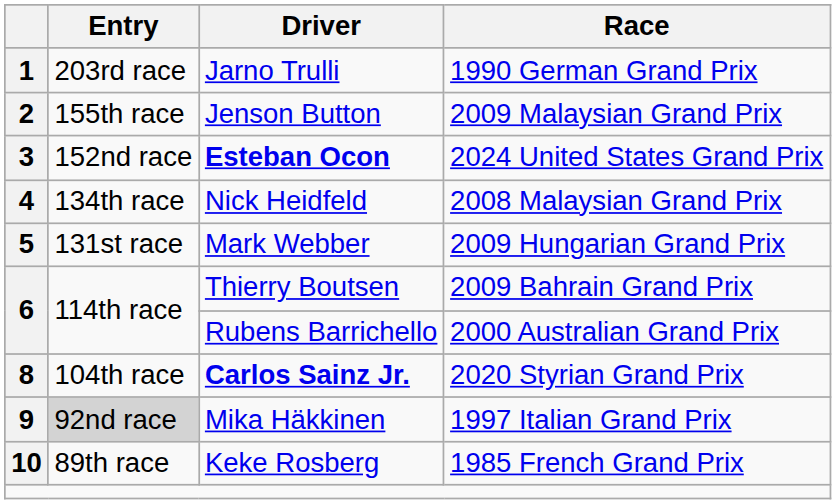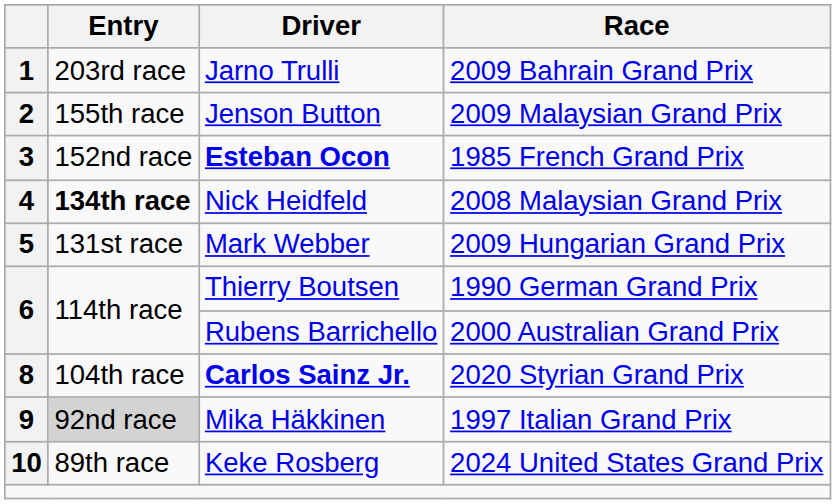 <table class="wikitable">
 <tr>
 <th></th>
 <th>Entry</th>
 <th>Driver</th>
 <th>Race</th>
 </tr>
 <tr>
 <th>1</th>
 <td>203rd race</td>
 <td> <a href='#'>Jarno Trulli</a></td>
-<td><a href='#'>1990 German Grand Prix</a></td>
+<td><a href='#'>2009 Bahrain Grand Prix</a></td>
 </tr>
 <tr>
 <th>2</th>
 <td>155th race</td>
 <td> <a href='#'>Jenson Button</a></td>
 <td><a href='#'>2009 Malaysian Grand Prix</a></td>
 </tr>
 <tr>
 <th>3</th>
 <td>152nd race</td>
 <td> <strong><a href='#'>Esteban Ocon</a></strong></td>
-<td><a href='#'>2024 United States Grand Prix</a></td>
+<td><a href='#'>1985 French Grand Prix</a></td>
 </tr>
 <tr>
 <th>4</th>
-<td>134th race</td>
+<td><strong>134th race</strong></td>
 <td> <a href='#'>Nick Heidfeld</a></td>
 <td><a href='#'>2008 Malaysian Grand Prix</a></td>
 </tr>
 <tr>
 <th>5</th>
 <td>131st race</td>
 <td> <a href='#'>Mark Webber</a></td>
 <td><a href='#'>2009 Hungarian Grand Prix</a></td>
 </tr>
 <tr>
 <th rowspan=2>6</th>
 <td rowspan=2>114th race</td>
 <td> <a href='#'>Thierry Boutsen</a></td>
-<td><a href='#'>2009 Bahrain Grand Prix</a></td>
+<td><a href='#'>1990 German Grand Prix</a></td>
 </tr>
 <tr>
 <td> <a href='#'>Rubens Barrichello</a></td>
 <td><a href='#'>2000 Australian Grand Prix</a></td>
 </tr>
 <tr>
 <th>8</th>
 <td>104th race</td>
 <td> <strong><a href='#'>Carlos Sainz Jr.</a></strong></td>
 <td><a href='#'>2020 Styrian Grand Prix</a></td>
 </tr>
 <tr>
 <th>9</th>
 <td style="background: lightgrey;">92nd race</td>
 <td> <a href='#'>Mika Häkkinen</a></td>
 <td><a href='#'>1997 Italian Grand Prix</a></td>
 </tr>
 <tr>
 <th>10</th>
 <td>89th race</td>
 <td> <a href='#'>Keke Rosberg</a></td>
-<td><a href='#'>1985 French Grand Prix</a></td>
+<td><a href='#'>2024 United States Grand Prix</a></td>
 </tr>
 <tr align=center>
 <td colspan="5"></td>
 </tr>
 </table>
